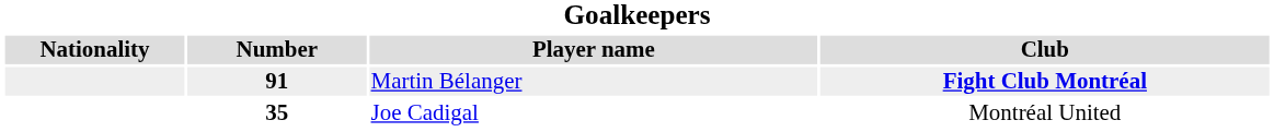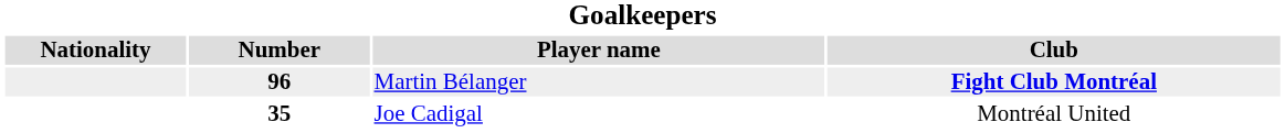 <table width=70%>
 <tr>
 <th colspan=6><big>Goalkeepers</big></th>
 </tr>
 <tr bgcolor="#dddddd">
 <th width=10%>Nationality</th>
 <th width=10%>Number</th>
 <th width=25%>Player name</th>
 <th width=25%>Club</th>
 </tr>
 <tr bgcolor="#eeeeee">
 <td align=center></td>
-<td align=center><strong>91</strong></td>
+<td align=center><strong>96</strong></td>
 <td><a href='#'>Martin Bélanger</a></td>
 <td align=center><strong><a href='#'>Fight Club Montréal</a></strong></td>
 </tr>
 <tr bgcolor="#ffffff">
 <td align=center></td>
 <td align=center><strong>35</strong></td>
 <td><a href='#'>Joe Cadigal</a></td>
 <td align=center>Montréal United</td>
 </tr>
 </table>
